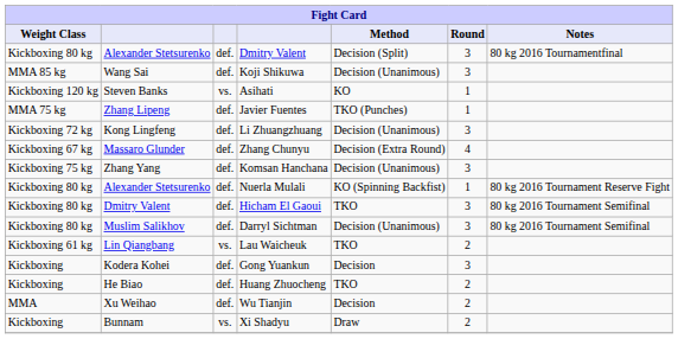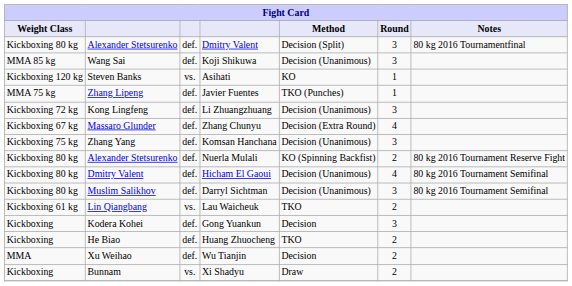 <table class="wikitable" style="font-size: 80%;">
 <tr>
 <th colspan="8" style="background-color: #ccf; color: #000080; text-align: center;"><strong>Fight Card</strong></th>
 </tr>
 <tr>
 <th colspan="1" style="background-color: #E6E8FA; color: #000000; text-align: center;">Weight Class</th>
 <th colspan="1" style="background-color: #E6E8FA; color: #000000; text-align: center;"></th>
 <th colspan="1" style="background-color: #E6E8FA; color: #000000; text-align: center;"></th>
 <th colspan="1" style="background-color: #E6E8FA; color: #000000; text-align: center;"></th>
 <th colspan="1" style="background-color: #E6E8FA; color: #000000; text-align: center;">Method</th>
 <th colspan="1" style="background-color: #E6E8FA; color: #000000; text-align: center;">Round</th>
 <th colspan="1" style="background-color: #E6E8FA; color: #000000; text-align: center;">Notes</th>
 </tr>
 <tr>
 <td>Kickboxing 80 kg</td>
 <td> <a href='#'>Alexander Stetsurenko</a></td>
 <td align=center>def.</td>
 <td> <a href='#'>Dmitry Valent</a></td>
 <td>Decision (Split)</td>
 <td align=center>3</td>
 <td>80 kg 2016 Tournamentfinal</td>
 </tr>
 <tr>
 <td>MMA 85 kg</td>
 <td> Wang Sai</td>
 <td align=center>def.</td>
 <td> Koji Shikuwa</td>
 <td>Decision (Unanimous)</td>
 <td align=center>3</td>
 <td></td>
 </tr>
 <tr>
 <td>Kickboxing 120 kg</td>
 <td> Steven Banks</td>
 <td align=center>vs.</td>
 <td> Asihati</td>
 <td>KO</td>
 <td align=center>1</td>
 <td></td>
 </tr>
 <tr>
 <td>MMA 75 kg</td>
 <td> <a href='#'>Zhang Lipeng</a></td>
 <td align=center>def.</td>
 <td> Javier Fuentes</td>
 <td>TKO (Punches)</td>
 <td align=center>1</td>
 <td></td>
 </tr>
 <tr>
 <td>Kickboxing 72 kg</td>
 <td> Kong Lingfeng</td>
 <td align=center>def.</td>
 <td> Li Zhuangzhuang</td>
 <td>Decision (Unanimous)</td>
 <td align=center>3</td>
 <td></td>
 </tr>
 <tr>
 <td>Kickboxing 67 kg</td>
 <td> <a href='#'>Massaro Glunder</a></td>
 <td align=center>def.</td>
 <td> Zhang Chunyu</td>
 <td>Decision (Extra Round)</td>
 <td align=center>4</td>
 <td></td>
 </tr>
 <tr>
 <td>Kickboxing 75 kg</td>
 <td> Zhang Yang</td>
 <td align=center>def.</td>
 <td> Komsan Hanchana</td>
 <td>Decision (Unanimous)</td>
 <td align=center>3</td>
 <td></td>
 </tr>
 <tr>
 <td>Kickboxing 80 kg</td>
 <td> <a href='#'>Alexander Stetsurenko</a></td>
 <td align=center>def.</td>
 <td> Nuerla Mulali</td>
 <td>KO (Spinning Backfist)</td>
-<td align=center>1</td>
+<td align=center>2</td>
 <td>80 kg 2016 Tournament Reserve Fight</td>
 </tr>
 <tr>
 <td>Kickboxing 80 kg</td>
 <td> <a href='#'>Dmitry Valent</a></td>
 <td align=center>def.</td>
 <td> <a href='#'>Hicham El Gaoui</a></td>
-<td>TKO</td>
-<td align=center>3</td>
+<td>Decision (Unanimous)</td>
+<td align=center>4</td>
 <td>80 kg 2016 Tournament Semifinal</td>
 </tr>
 <tr>
 <td>Kickboxing 80 kg</td>
 <td> <a href='#'>Muslim Salikhov</a></td>
 <td align=center>def.</td>
 <td> Darryl Sichtman</td>
 <td>Decision (Unanimous)</td>
 <td align=center>3</td>
 <td>80 kg 2016 Tournament Semifinal</td>
 </tr>
 <tr>
 <td>Kickboxing 61 kg</td>
 <td> <a href='#'>Lin Qiangbang</a></td>
 <td align=center>vs.</td>
 <td> Lau Waicheuk</td>
 <td>TKO</td>
 <td align=center>2</td>
 <td></td>
 </tr>
 <tr>
 <td>Kickboxing</td>
 <td> Kodera Kohei</td>
 <td align=center>def.</td>
 <td> Gong Yuankun</td>
 <td>Decision</td>
 <td align=center>3</td>
 <td></td>
 </tr>
 <tr>
 <td>Kickboxing</td>
 <td> He Biao</td>
 <td align=center>def.</td>
 <td> Huang Zhuocheng</td>
 <td>TKO</td>
 <td align=center>2</td>
 <td></td>
 </tr>
 <tr>
 <td>MMA</td>
 <td> Xu Weihao</td>
 <td align=center>def.</td>
 <td> Wu Tianjin</td>
 <td>Decision</td>
 <td align=center>2</td>
 <td></td>
 </tr>
 <tr>
 <td>Kickboxing</td>
 <td> Bunnam</td>
 <td align=center>vs.</td>
 <td> Xi Shadyu</td>
 <td>Draw</td>
 <td align=center>2</td>
 <td></td>
 </tr>
 <tr>
 </tr>
 </table>
